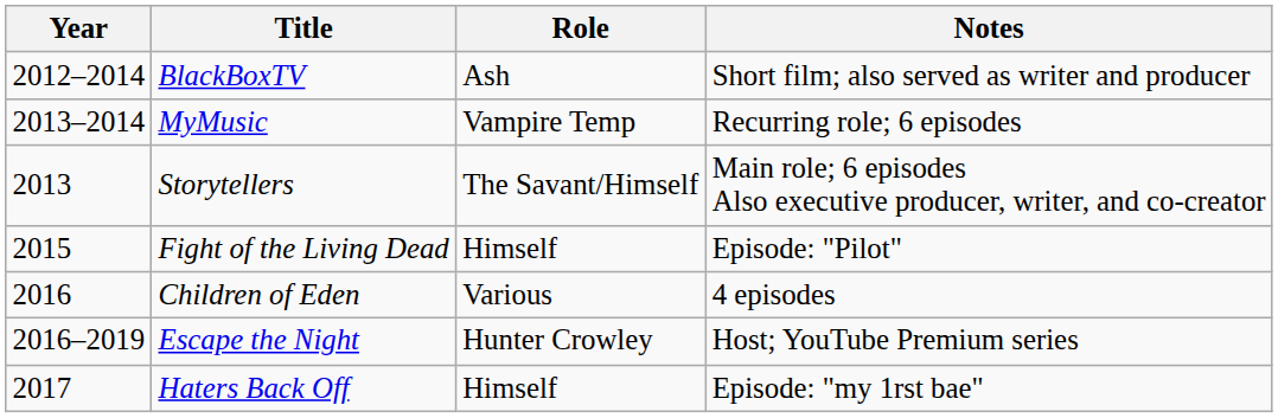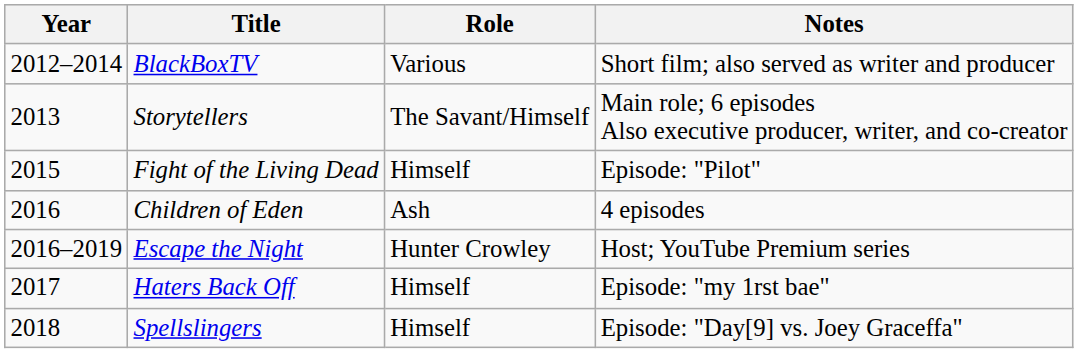 <table class="wikitable plainrowheaders sortable">
 <tr>
 <th scope="col">Year</th>
 <th scope="col">Title</th>
 <th scope="col">Role</th>
 <th scope="col" class="unsortable">Notes</th>
 </tr>
 <tr>
 <td>2012–2014</td>
 <td><em><a href='#'>BlackBoxTV</a></em></td>
-<td>Ash</td>
+<td>Various</td>
 <td>Short film; also served as writer and producer</td>
-</tr>
-<tr>
-<td>2013–2014</td>
-<td><em><a href='#'>MyMusic</a></em></td>
-<td>Vampire Temp</td>
-<td>Recurring role; 6 episodes</td>
 </tr>
 <tr>
 <td>2013</td>
 <td><em>Storytellers</em></td>
 <td>The Savant/Himself</td>
 <td>Main role; 6 episodes<br>Also executive producer, writer, and co-creator</td>
 </tr>
 <tr>
 <td>2015</td>
 <td><em>Fight of the Living Dead</em></td>
 <td>Himself</td>
 <td>Episode: "Pilot"</td>
 </tr>
 <tr>
 <td>2016</td>
 <td><em>Children of Eden</em></td>
-<td>Various</td>
+<td>Ash</td>
 <td>4 episodes</td>
 </tr>
 <tr>
 <td>2016–2019</td>
 <td><em><a href='#'>Escape the Night</a></em></td>
 <td>Hunter Crowley</td>
 <td>Host; YouTube Premium series</td>
 </tr>
 <tr>
 <td>2017</td>
 <td><em><a href='#'>Haters Back Off</a></em></td>
 <td>Himself</td>
 <td>Episode: "my 1rst bae"</td>
 </tr>
+<tr>
+<td>2018</td>
+<td><em><a href='#'>Spellslingers</a></em></td>
+<td>Himself</td>
+<td>Episode: "Day[9] vs. Joey Graceffa"</td>
+</tr>
 </table>
